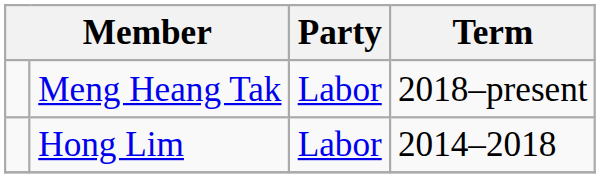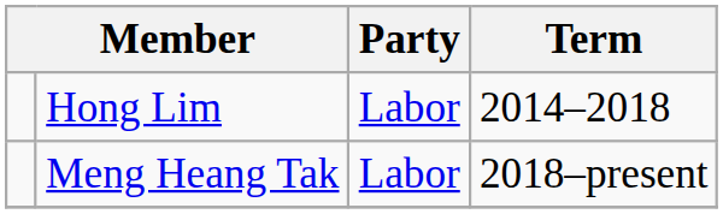 <table class="wikitable">
 <tr>
 <th colspan="2">Member</th>
 <th>Party</th>
 <th>Term</th>
 </tr>
 <tr>
 <td> </td>
+<td><a href='#'>Hong Lim</a></td>
+<td><a href='#'>Labor</a></td>
+<td>2014–2018</td>
+</tr>
+<tr>
+<td> </td>
 <td><a href='#'>Meng Heang Tak</a></td>
 <td><a href='#'>Labor</a></td>
 <td>2018–present</td>
 </tr>
 <tr>
-<td> </td>
-<td><a href='#'>Hong Lim</a></td>
-<td><a href='#'>Labor</a></td>
-<td>2014–2018</td>
-</tr>
-<tr>
 </tr>
 </table>
